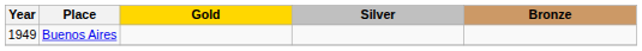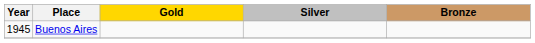 <table class="wikitable">
 <tr>
 <th>Year</th>
 <th>Place</th>
 <th style="background:gold"    width="210">Gold</th>
 <th style="background:silver"  width="210">Silver</th>
 <th style="background:#cc9966" width="210">Bronze</th>
 </tr>
 <tr>
-<td>1949</td>
+<td>1945</td>
 <td> <a href='#'>Buenos Aires</a></td>
 <td></td>
 <td></td>
 <td></td>
 </tr>
 <tr>
 </tr>
 </table>
